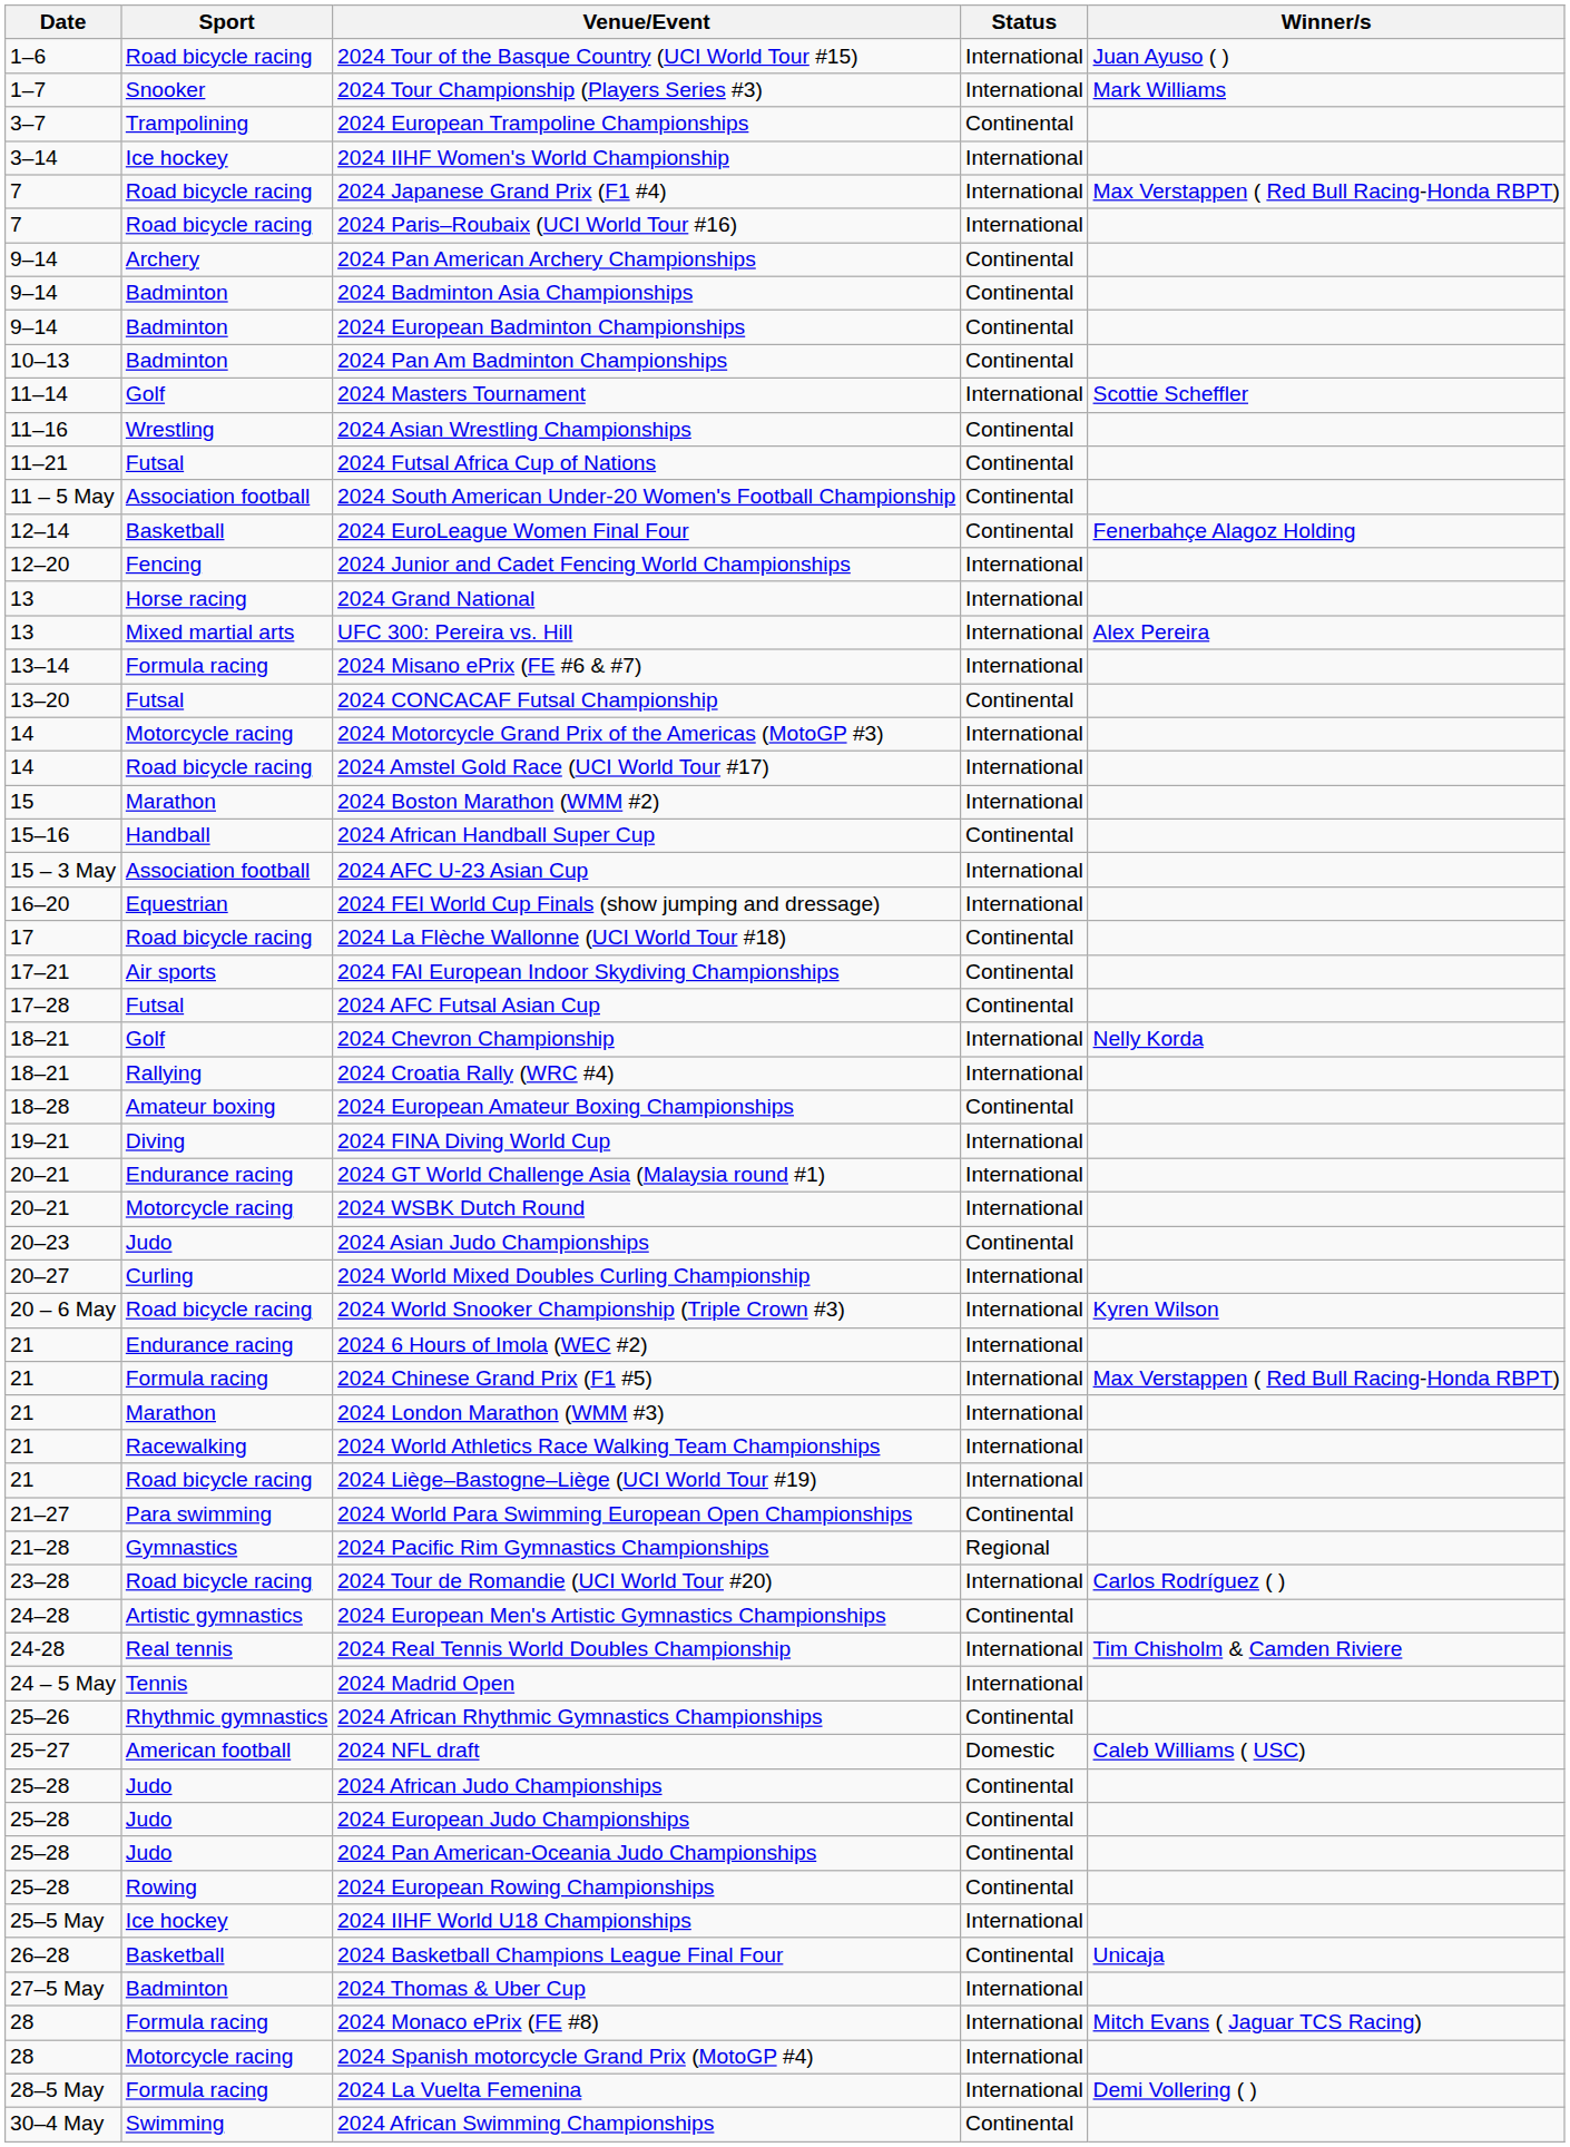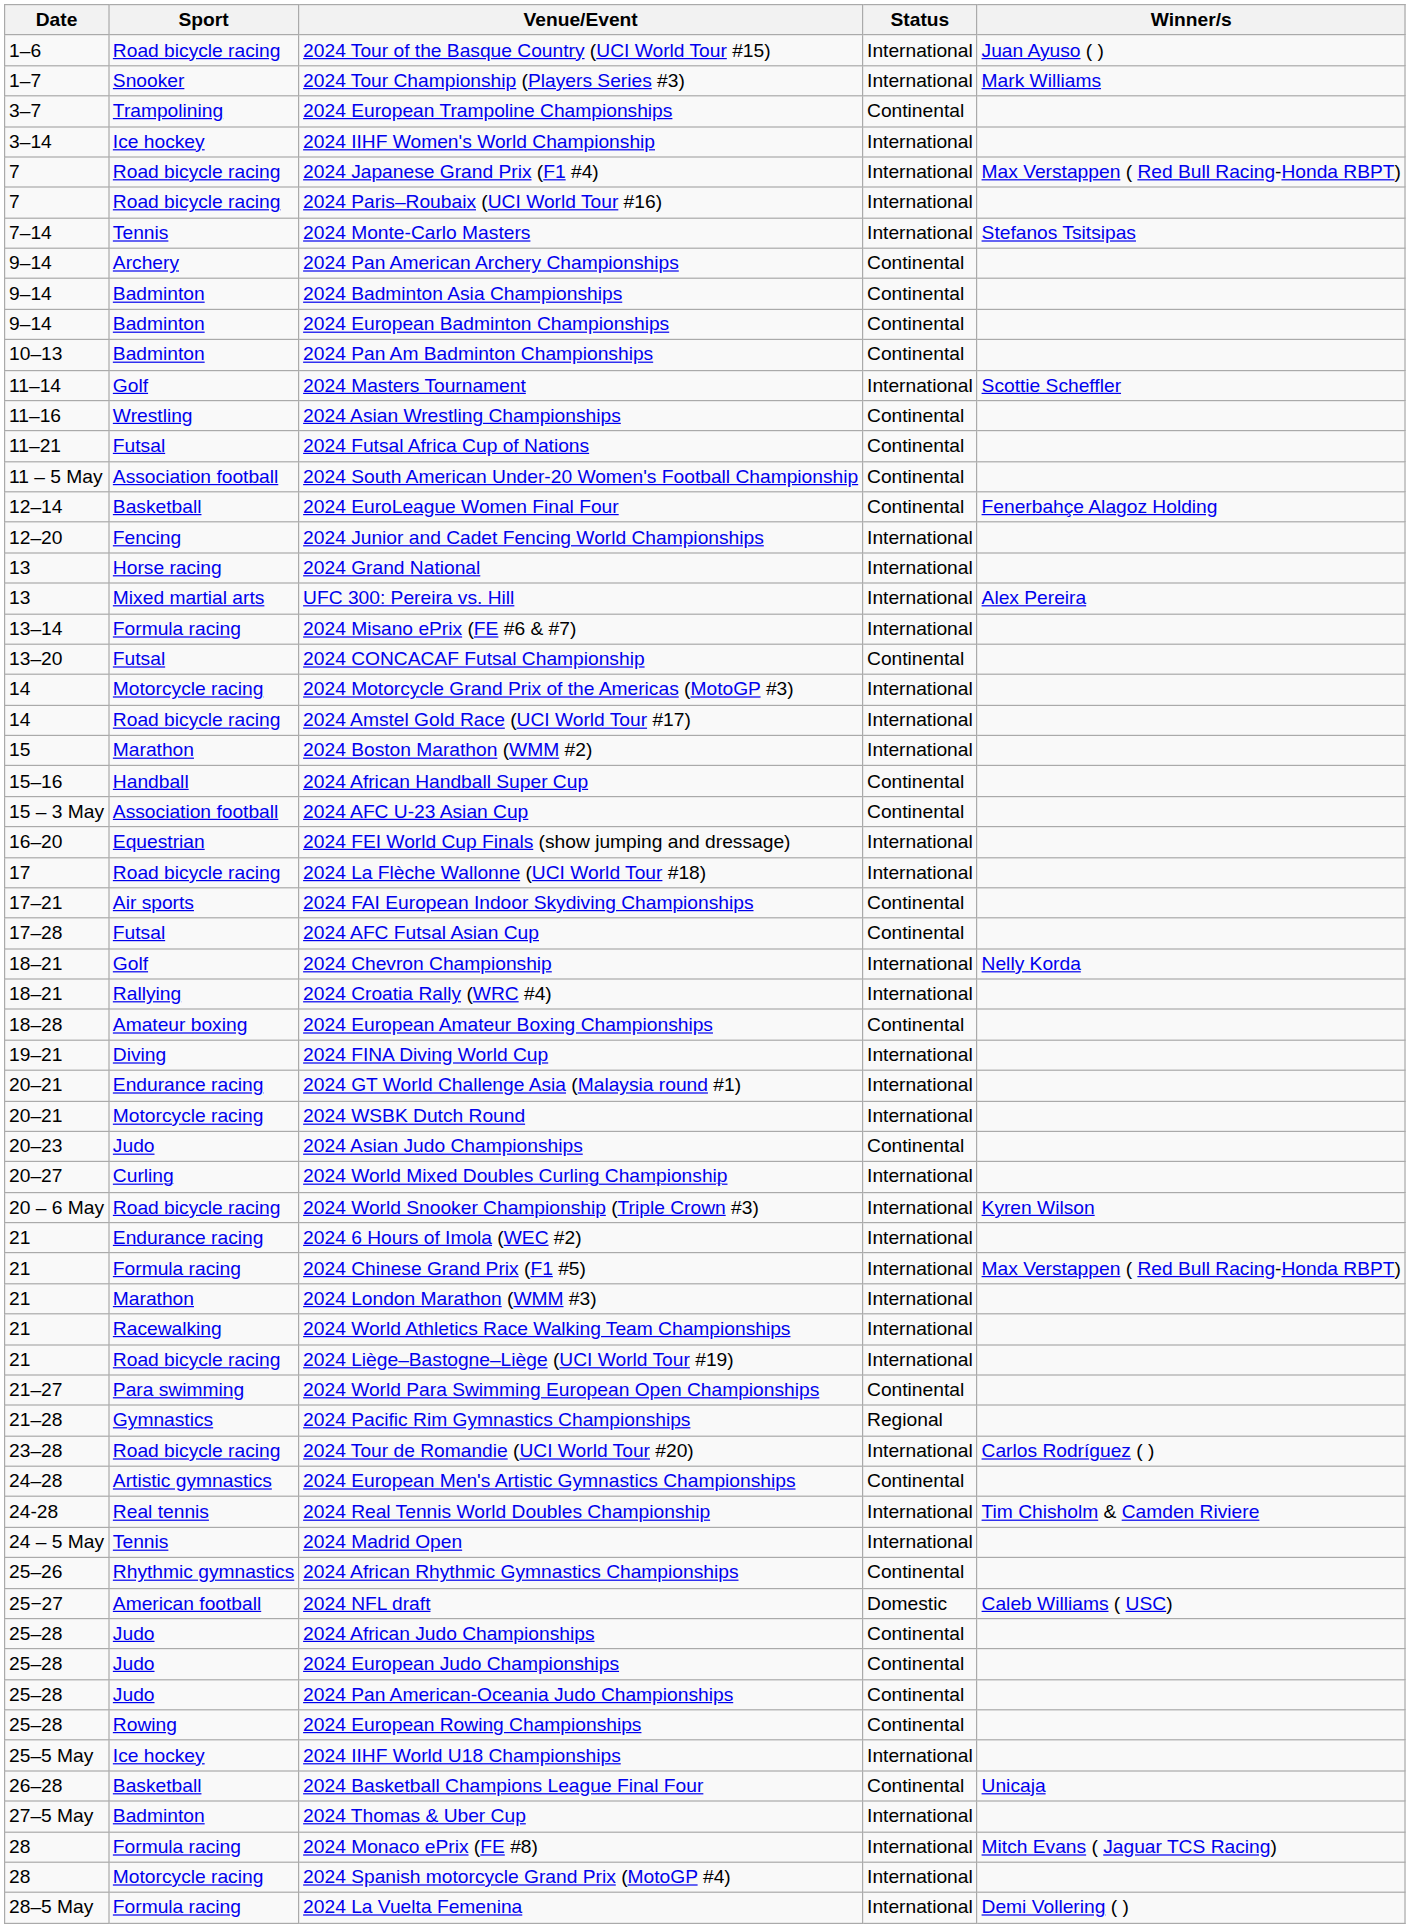 <table class="wikitable source">
 <tr>
 <th>Date</th>
 <th>Sport</th>
 <th>Venue/Event</th>
 <th>Status</th>
 <th>Winner/s</th>
 </tr>
 <tr>
 <td>1–6</td>
 <td><a href='#'>Road bicycle racing</a></td>
 <td> <a href='#'>2024 Tour of the Basque Country</a> (<a href='#'>UCI World Tour</a> #15)</td>
 <td>International</td>
 <td> <a href='#'>Juan Ayuso</a> ( )</td>
 </tr>
 <tr>
 <td>1–7</td>
 <td><a href='#'>Snooker</a></td>
 <td> <a href='#'>2024 Tour Championship</a> (<a href='#'>Players Series</a> #3)</td>
 <td>International</td>
 <td> <a href='#'>Mark Williams</a></td>
 </tr>
 <tr>
 <td>3–7</td>
 <td><a href='#'>Trampolining</a></td>
 <td> <a href='#'>2024 European Trampoline Championships</a></td>
 <td>Continental</td>
 <td></td>
 </tr>
 <tr>
 <td>3–14</td>
 <td><a href='#'>Ice hockey</a></td>
 <td> <a href='#'>2024 IIHF Women's World Championship</a></td>
 <td>International</td>
 <td></td>
 </tr>
 <tr>
 <td>7</td>
 <td><a href='#'>Road bicycle racing</a></td>
 <td> <a href='#'>2024 Japanese Grand Prix</a> (<a href='#'>F1</a> #4)</td>
 <td>International</td>
 <td> <a href='#'>Max Verstappen</a> ( <a href='#'>Red Bull Racing</a>-<a href='#'>Honda RBPT</a>)</td>
 </tr>
 <tr>
 <td>7</td>
 <td><a href='#'>Road bicycle racing</a></td>
 <td> <a href='#'>2024 Paris–Roubaix</a> (<a href='#'>UCI World Tour</a> #16)</td>
 <td>International</td>
 <td></td>
+</tr>
+<tr>
+<td>7–14</td>
+<td><a href='#'>Tennis</a></td>
+<td> <a href='#'>2024 Monte-Carlo Masters</a></td>
+<td>International</td>
+<td> <a href='#'>Stefanos Tsitsipas</a></td>
 </tr>
 <tr>
 <td>9–14</td>
 <td><a href='#'>Archery</a></td>
 <td> <a href='#'>2024 Pan American Archery Championships</a></td>
 <td>Continental</td>
 <td></td>
 </tr>
 <tr>
 <td>9–14</td>
 <td><a href='#'>Badminton</a></td>
 <td> <a href='#'>2024 Badminton Asia Championships</a></td>
 <td>Continental</td>
 <td></td>
 </tr>
 <tr>
 <td>9–14</td>
 <td><a href='#'>Badminton</a></td>
 <td> <a href='#'>2024 European Badminton Championships</a></td>
 <td>Continental</td>
 <td></td>
 </tr>
 <tr>
 <td>10–13</td>
 <td><a href='#'>Badminton</a></td>
 <td> <a href='#'>2024 Pan Am Badminton Championships</a></td>
 <td>Continental</td>
 <td></td>
 </tr>
 <tr>
 <td>11–14</td>
 <td><a href='#'>Golf</a></td>
 <td> <a href='#'>2024 Masters Tournament</a></td>
 <td>International</td>
 <td> <a href='#'>Scottie Scheffler</a></td>
 </tr>
 <tr>
 <td>11–16</td>
 <td><a href='#'>Wrestling</a></td>
 <td> <a href='#'>2024 Asian Wrestling Championships</a></td>
 <td>Continental</td>
 <td></td>
 </tr>
 <tr>
 <td>11–21</td>
 <td><a href='#'>Futsal</a></td>
 <td> <a href='#'>2024 Futsal Africa Cup of Nations</a></td>
 <td>Continental</td>
 <td></td>
 </tr>
 <tr>
 <td>11 – 5 May</td>
 <td><a href='#'>Association football</a></td>
 <td> <a href='#'>2024 South American Under-20 Women's Football Championship</a></td>
 <td>Continental</td>
 <td></td>
 </tr>
 <tr>
 <td>12–14</td>
 <td><a href='#'>Basketball</a></td>
 <td> <a href='#'>2024 EuroLeague Women Final Four</a></td>
 <td>Continental</td>
 <td> <a href='#'>Fenerbahçe Alagoz Holding</a></td>
 </tr>
 <tr>
 <td>12–20</td>
 <td><a href='#'>Fencing</a></td>
 <td> <a href='#'>2024 Junior and Cadet Fencing World Championships</a></td>
 <td>International</td>
 <td></td>
 </tr>
 <tr>
 <td>13</td>
 <td><a href='#'>Horse racing</a></td>
 <td> <a href='#'>2024 Grand National</a></td>
 <td>International</td>
 <td></td>
 </tr>
 <tr>
 <td>13</td>
 <td><a href='#'>Mixed martial arts</a></td>
 <td> <a href='#'>UFC 300: Pereira vs. Hill</a></td>
 <td>International</td>
 <td> <a href='#'>Alex Pereira</a></td>
 </tr>
 <tr>
 <td>13–14</td>
 <td><a href='#'>Formula racing</a></td>
 <td> <a href='#'>2024 Misano ePrix</a> (<a href='#'>FE</a> #6 & #7)</td>
 <td>International</td>
 <td></td>
 </tr>
 <tr>
 <td>13–20</td>
 <td><a href='#'>Futsal</a></td>
 <td> <a href='#'>2024 CONCACAF Futsal Championship</a></td>
 <td>Continental</td>
 <td></td>
 </tr>
 <tr>
 <td>14</td>
 <td><a href='#'>Motorcycle racing</a></td>
 <td> <a href='#'>2024 Motorcycle Grand Prix of the Americas</a> (<a href='#'>MotoGP</a> #3)</td>
 <td>International</td>
 <td></td>
 </tr>
 <tr>
 <td>14</td>
 <td><a href='#'>Road bicycle racing</a></td>
 <td> <a href='#'>2024 Amstel Gold Race</a> (<a href='#'>UCI World Tour</a> #17)</td>
 <td>International</td>
 <td></td>
 </tr>
 <tr>
 <td>15</td>
 <td><a href='#'>Marathon</a></td>
 <td> <a href='#'>2024 Boston Marathon</a> (<a href='#'>WMM</a> #2)</td>
 <td>International</td>
 <td></td>
 </tr>
 <tr>
 <td>15–16</td>
 <td><a href='#'>Handball</a></td>
 <td> <a href='#'>2024 African Handball Super Cup</a></td>
 <td>Continental</td>
 <td></td>
 </tr>
 <tr>
 <td>15 – 3 May</td>
 <td><a href='#'>Association football</a></td>
 <td> <a href='#'>2024 AFC U-23 Asian Cup</a></td>
-<td>International</td>
+<td>Continental</td>
 <td></td>
 </tr>
 <tr>
 <td>16–20</td>
 <td><a href='#'>Equestrian</a></td>
 <td> <a href='#'>2024 FEI World Cup Finals</a> (show jumping and dressage)</td>
 <td>International</td>
 <td></td>
 </tr>
 <tr>
 <td>17</td>
 <td><a href='#'>Road bicycle racing</a></td>
 <td> <a href='#'>2024 La Flèche Wallonne</a> (<a href='#'>UCI World Tour</a> #18)</td>
-<td>Continental</td>
+<td>International</td>
 <td></td>
 </tr>
 <tr>
 <td>17–21</td>
 <td><a href='#'>Air sports</a></td>
 <td> <a href='#'>2024 FAI European Indoor Skydiving Championships</a></td>
 <td>Continental</td>
 <td></td>
 </tr>
 <tr>
 <td>17–28</td>
 <td><a href='#'>Futsal</a></td>
 <td> <a href='#'>2024 AFC Futsal Asian Cup</a></td>
 <td>Continental</td>
 <td></td>
 </tr>
 <tr>
 <td>18–21</td>
 <td><a href='#'>Golf</a></td>
 <td> <a href='#'>2024 Chevron Championship</a></td>
 <td>International</td>
 <td> <a href='#'>Nelly Korda</a></td>
 </tr>
 <tr>
 <td>18–21</td>
 <td><a href='#'>Rallying</a></td>
 <td> <a href='#'>2024 Croatia Rally</a> (<a href='#'>WRC</a> #4)</td>
 <td>International</td>
 <td></td>
 </tr>
 <tr>
 <td>18–28</td>
 <td><a href='#'>Amateur boxing</a></td>
 <td> <a href='#'>2024 European Amateur Boxing Championships</a></td>
 <td>Continental</td>
 <td></td>
 </tr>
 <tr>
 <td>19–21</td>
 <td><a href='#'>Diving</a></td>
 <td> <a href='#'>2024 FINA Diving World Cup</a></td>
 <td>International</td>
 <td></td>
 </tr>
 <tr>
 <td>20–21</td>
 <td><a href='#'>Endurance racing</a></td>
 <td> <a href='#'>2024 GT World Challenge Asia</a> (<a href='#'>Malaysia round</a> #1)</td>
 <td>International</td>
 <td></td>
 </tr>
 <tr>
 <td>20–21</td>
 <td><a href='#'>Motorcycle racing</a></td>
 <td> <a href='#'>2024 WSBK Dutch Round</a></td>
 <td>International</td>
 <td></td>
 </tr>
 <tr>
 <td>20–23</td>
 <td><a href='#'>Judo</a></td>
 <td> <a href='#'>2024 Asian Judo Championships</a></td>
 <td>Continental</td>
 <td></td>
 </tr>
 <tr>
 <td>20–27</td>
 <td><a href='#'>Curling</a></td>
 <td> <a href='#'>2024 World Mixed Doubles Curling Championship</a></td>
 <td>International</td>
 <td></td>
 </tr>
 <tr>
 <td>20 – 6 May</td>
 <td><a href='#'>Road bicycle racing</a></td>
 <td> <a href='#'>2024 World Snooker Championship</a> (<a href='#'>Triple Crown</a> #3)</td>
 <td>International</td>
 <td> <a href='#'>Kyren Wilson</a></td>
 </tr>
 <tr>
 <td>21</td>
 <td><a href='#'>Endurance racing</a></td>
 <td> <a href='#'>2024 6 Hours of Imola</a> (<a href='#'>WEC</a> #2)</td>
 <td>International</td>
 <td></td>
 </tr>
 <tr>
 <td>21</td>
 <td><a href='#'>Formula racing</a></td>
 <td> <a href='#'>2024 Chinese Grand Prix</a> (<a href='#'>F1</a> #5)</td>
 <td>International</td>
 <td> <a href='#'>Max Verstappen</a> ( <a href='#'>Red Bull Racing</a>-<a href='#'>Honda RBPT</a>)</td>
 </tr>
 <tr>
 <td>21</td>
 <td><a href='#'>Marathon</a></td>
 <td> <a href='#'>2024 London Marathon</a> (<a href='#'>WMM</a> #3)</td>
 <td>International</td>
 <td></td>
 </tr>
 <tr>
 <td>21</td>
 <td><a href='#'>Racewalking</a></td>
 <td> <a href='#'>2024 World Athletics Race Walking Team Championships</a></td>
 <td>International</td>
 <td></td>
 </tr>
 <tr>
 <td>21</td>
 <td><a href='#'>Road bicycle racing</a></td>
 <td> <a href='#'>2024 Liège–Bastogne–Liège</a> (<a href='#'>UCI World Tour</a> #19)</td>
 <td>International</td>
 <td></td>
 </tr>
 <tr>
 <td>21–27</td>
 <td><a href='#'>Para swimming</a></td>
 <td> <a href='#'>2024 World Para Swimming European Open Championships</a></td>
 <td>Continental</td>
 <td></td>
 </tr>
 <tr>
 <td>21–28</td>
 <td><a href='#'>Gymnastics</a></td>
 <td> <a href='#'>2024 Pacific Rim Gymnastics Championships</a></td>
 <td>Regional</td>
 <td></td>
 </tr>
 <tr>
 <td>23–28</td>
 <td><a href='#'>Road bicycle racing</a></td>
 <td> <a href='#'>2024 Tour de Romandie</a> (<a href='#'>UCI World Tour</a> #20)</td>
 <td>International</td>
 <td> <a href='#'>Carlos Rodríguez</a> ( )</td>
 </tr>
 <tr>
 <td>24–28</td>
 <td><a href='#'>Artistic gymnastics</a></td>
 <td> <a href='#'>2024 European Men's Artistic Gymnastics Championships</a></td>
 <td>Continental</td>
 <td></td>
 </tr>
 <tr>
 <td>24-28</td>
 <td><a href='#'>Real tennis</a></td>
 <td> <a href='#'>2024 Real Tennis World Doubles Championship</a></td>
 <td>International</td>
 <td> <a href='#'>Tim Chisholm</a> &  <a href='#'>Camden Riviere</a></td>
 </tr>
 <tr>
 <td>24 – 5 May</td>
 <td><a href='#'>Tennis</a></td>
 <td> <a href='#'>2024 Madrid Open</a></td>
 <td>International</td>
 <td></td>
 </tr>
 <tr>
 <td>25–26</td>
 <td><a href='#'>Rhythmic gymnastics</a></td>
 <td> <a href='#'>2024 African Rhythmic Gymnastics Championships</a></td>
 <td>Continental</td>
 <td></td>
 </tr>
 <tr>
 <td>25−27</td>
 <td><a href='#'>American football</a></td>
 <td> <a href='#'>2024 NFL draft</a></td>
 <td>Domestic</td>
 <td> <a href='#'>Caleb Williams</a> ( <a href='#'>USC</a>)</td>
 </tr>
 <tr>
 <td>25–28</td>
 <td><a href='#'>Judo</a></td>
 <td> <a href='#'>2024 African Judo Championships</a></td>
 <td>Continental</td>
 <td></td>
 </tr>
 <tr>
 <td>25–28</td>
 <td><a href='#'>Judo</a></td>
 <td> <a href='#'>2024 European Judo Championships</a></td>
 <td>Continental</td>
 <td></td>
 </tr>
 <tr>
 <td>25–28</td>
 <td><a href='#'>Judo</a></td>
 <td> <a href='#'>2024 Pan American-Oceania Judo Championships</a></td>
 <td>Continental</td>
 <td></td>
 </tr>
 <tr>
 <td>25–28</td>
 <td><a href='#'>Rowing</a></td>
 <td> <a href='#'>2024 European Rowing Championships</a></td>
 <td>Continental</td>
 <td></td>
 </tr>
 <tr>
 <td>25–5 May</td>
 <td><a href='#'>Ice hockey</a></td>
 <td> <a href='#'>2024 IIHF World U18 Championships</a></td>
 <td>International</td>
 <td></td>
 </tr>
 <tr>
 <td>26–28</td>
 <td><a href='#'>Basketball</a></td>
 <td> <a href='#'>2024 Basketball Champions League Final Four</a></td>
 <td>Continental</td>
 <td> <a href='#'>Unicaja</a></td>
 </tr>
 <tr>
 <td>27–5 May</td>
 <td><a href='#'>Badminton</a></td>
 <td> <a href='#'>2024 Thomas & Uber Cup</a></td>
 <td>International</td>
 <td></td>
 </tr>
 <tr>
 <td>28</td>
 <td><a href='#'>Formula racing</a></td>
 <td> <a href='#'>2024 Monaco ePrix</a> (<a href='#'>FE</a> #8)</td>
 <td>International</td>
 <td> <a href='#'>Mitch Evans</a> ( <a href='#'>Jaguar TCS Racing</a>)</td>
 </tr>
 <tr>
 <td>28</td>
 <td><a href='#'>Motorcycle racing</a></td>
 <td> <a href='#'>2024 Spanish motorcycle Grand Prix</a> (<a href='#'>MotoGP</a> #4)</td>
 <td>International</td>
 <td></td>
 </tr>
 <tr>
 <td>28–5 May</td>
 <td><a href='#'>Formula racing</a></td>
 <td> <a href='#'>2024 La Vuelta Femenina</a></td>
 <td>International</td>
 <td> <a href='#'>Demi Vollering</a> ( )</td>
 </tr>
-<tr>
-<td>30–4 May</td>
-<td><a href='#'>Swimming</a></td>
-<td> <a href='#'>2024 African Swimming Championships</a></td>
-<td>Continental</td>
-<td></td>
-</tr>
 </table>
